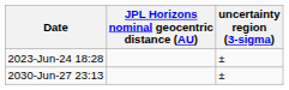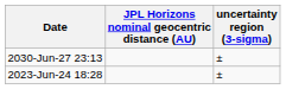 <table class="wikitable" style="font-size: 0.9em;">
 <tr>
 <th>Date</th>
 <th><a href='#'>JPL Horizons</a><br><a href='#'>nominal</a> geocentric<br>distance (<a href='#'>AU</a>)</th>
 <th>uncertainty<br>region<br>(<a href='#'>3-sigma</a>)</th>
 </tr>
 <tr>
+<td>2030-Jun-27 23:13</td>
+<td></td>
+<td>±</td>
+</tr>
+<tr>
 <td>2023-Jun-24 18:28</td>
 <td></td>
 <td>±</td>
 </tr>
-<tr>
-<td>2030-Jun-27 23:13</td>
-<td></td>
-<td>±</td>
-</tr>
 </table>
